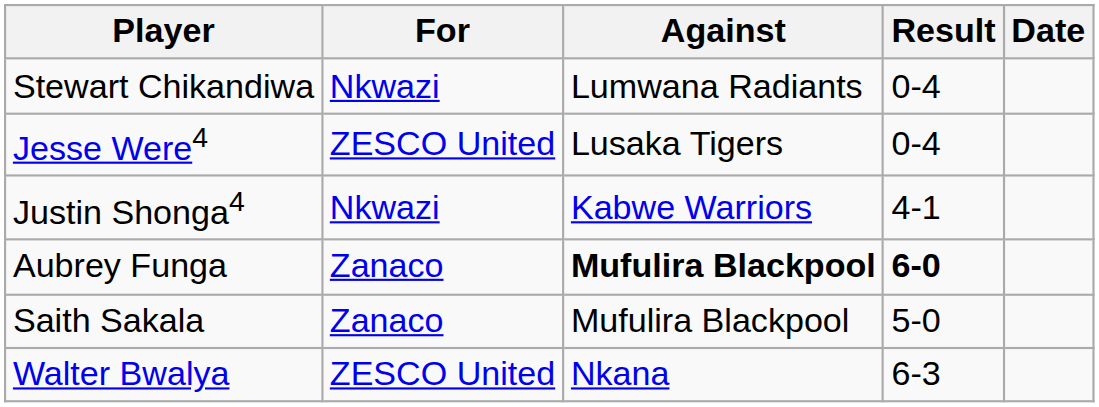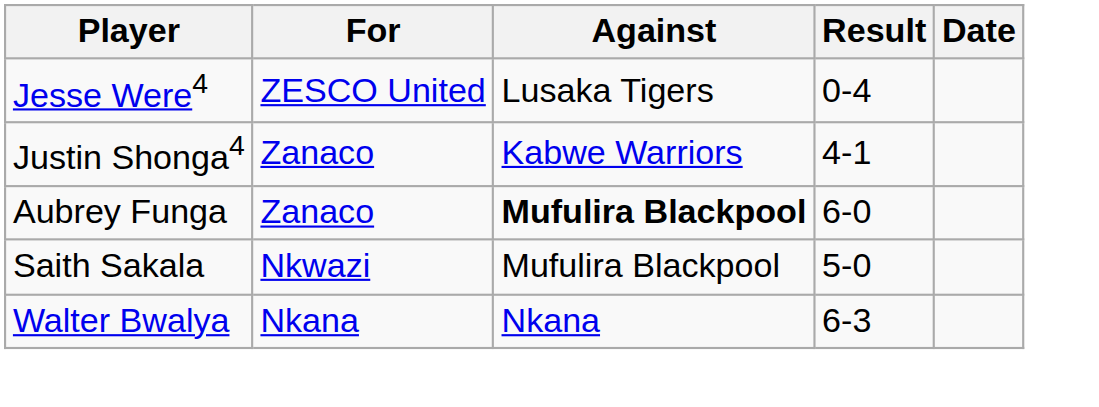 <table class="wikitable sortable">
 <tr>
 <th>Player</th>
 <th>For</th>
 <th>Against</th>
 <th style="text-align:center">Result</th>
 <th>Date</th>
-</tr>
-<tr>
-<td>Stewart Chikandiwa</td>
-<td><a href='#'>Nkwazi</a></td>
-<td>Lumwana Radiants</td>
-<td>0-4</td>
-<td></td>
 </tr>
 <tr>
 <td><a href='#'>Jesse Were</a><sup>4</sup></td>
 <td><a href='#'>ZESCO United</a></td>
 <td>Lusaka Tigers</td>
 <td>0-4</td>
 <td></td>
 </tr>
 <tr>
 <td>Justin Shonga<sup>4</sup></td>
-<td><a href='#'>Nkwazi</a></td>
+<td><a href='#'>Zanaco</a></td>
 <td><a href='#'>Kabwe Warriors</a></td>
 <td>4-1</td>
 <td></td>
 </tr>
 <tr>
 <td>Aubrey Funga</td>
 <td><a href='#'>Zanaco</a></td>
 <td><strong>Mufulira Blackpool</strong></td>
-<td><strong>6-0</strong></td>
+<td>6-0</td>
 <td></td>
 </tr>
 <tr>
 <td>Saith Sakala</td>
-<td><a href='#'>Zanaco</a></td>
+<td><a href='#'>Nkwazi</a></td>
 <td>Mufulira Blackpool</td>
 <td>5-0</td>
 <td></td>
 </tr>
 <tr>
 <td><a href='#'>Walter Bwalya</a></td>
-<td><a href='#'>ZESCO United</a></td>
+<td><a href='#'>Nkana</a></td>
 <td><a href='#'>Nkana</a></td>
 <td>6-3</td>
 <td></td>
 </tr>
 </table>
